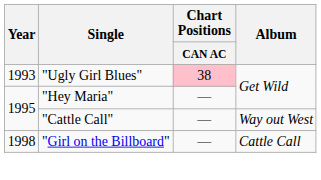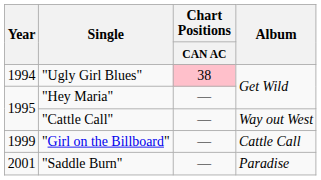 <table class="wikitable">
 <tr>
 <th rowspan="2">Year</th>
 <th rowspan="2">Single</th>
 <th>Chart Positions</th>
 <th rowspan="2">Album</th>
 </tr>
 <tr>
 <th width="65"><small>CAN AC</small></th>
 </tr>
 <tr>
-<td>1993</td>
+<td>1994</td>
 <td>"Ugly Girl Blues"</td>
 <td align="center" style="background: pink;">38</td>
 <td rowspan="2"><em>Get Wild</em></td>
 </tr>
 <tr>
 <td rowspan="2">1995</td>
 <td>"Hey Maria"</td>
 <td align="center">—</td>
 </tr>
 <tr>
 <td>"Cattle Call"</td>
 <td align="center">—</td>
 <td><em>Way out West</em></td>
 </tr>
 <tr>
-<td>1998</td>
+<td>1999</td>
 <td>"<a href='#'>Girl on the Billboard</a>"</td>
 <td align="center">—</td>
 <td><em>Cattle Call</em></td>
 </tr>
+<tr>
+<td>2001</td>
+<td>"Saddle Burn"</td>
+<td align="center">—</td>
+<td><em>Paradise</em></td>
+</tr>
 </table>
